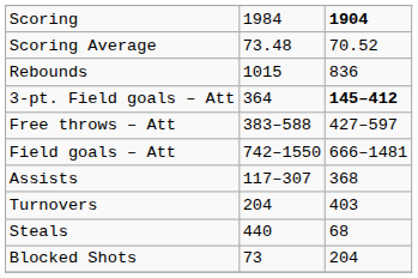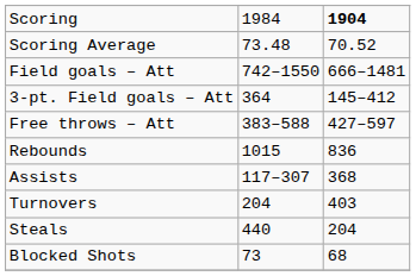 <table class="wikitable">
 <tr>
 </tr>
 <tr>
 <td>Scoring</td>
 <td>1984</td>
 <td><strong>1904</strong></td>
 </tr>
 <tr>
 <td>Scoring Average</td>
 <td>73.48</td>
 <td>70.52</td>
 </tr>
 <tr>
-<td>Rebounds</td>
-<td>1015</td>
-<td>836</td>
+<td>Field goals – Att</td>
+<td>742–1550</td>
+<td>666–1481</td>
 </tr>
 <tr>
 <td>3-pt. Field goals – Att</td>
 <td>364</td>
-<td><strong>145–412</strong></td>
+<td>145–412</td>
 </tr>
 <tr>
 <td>Free throws – Att</td>
 <td>383–588</td>
 <td>427–597</td>
 </tr>
 <tr>
-<td>Field goals – Att</td>
-<td>742–1550</td>
-<td>666–1481</td>
+<td>Rebounds</td>
+<td>1015</td>
+<td>836</td>
 </tr>
 <tr>
 <td>Assists</td>
 <td>117–307</td>
 <td>368</td>
 </tr>
 <tr>
 <td>Turnovers</td>
 <td>204</td>
 <td>403</td>
 </tr>
 <tr>
 <td>Steals</td>
 <td>440</td>
-<td>68</td>
+<td>204</td>
 </tr>
 <tr>
 <td>Blocked Shots</td>
 <td>73</td>
-<td>204</td>
+<td>68</td>
 </tr>
 <tr>
 </tr>
 </table>
